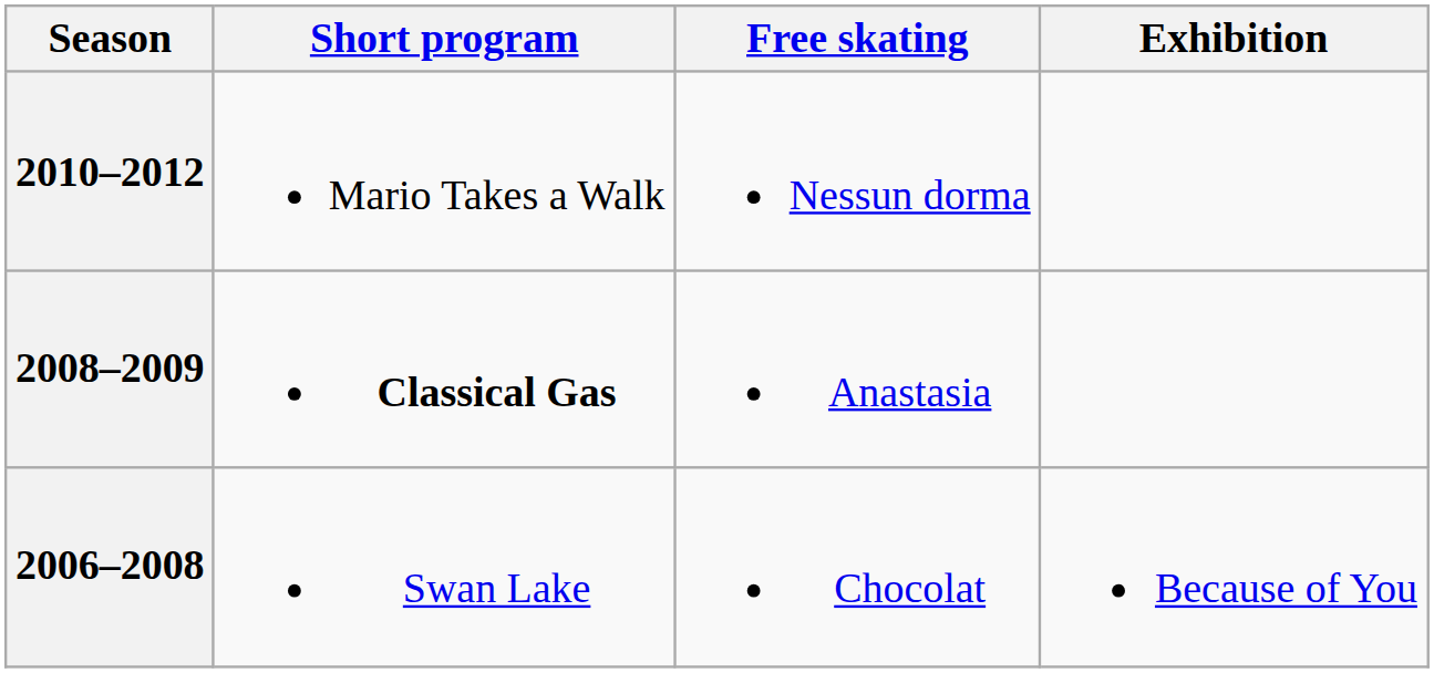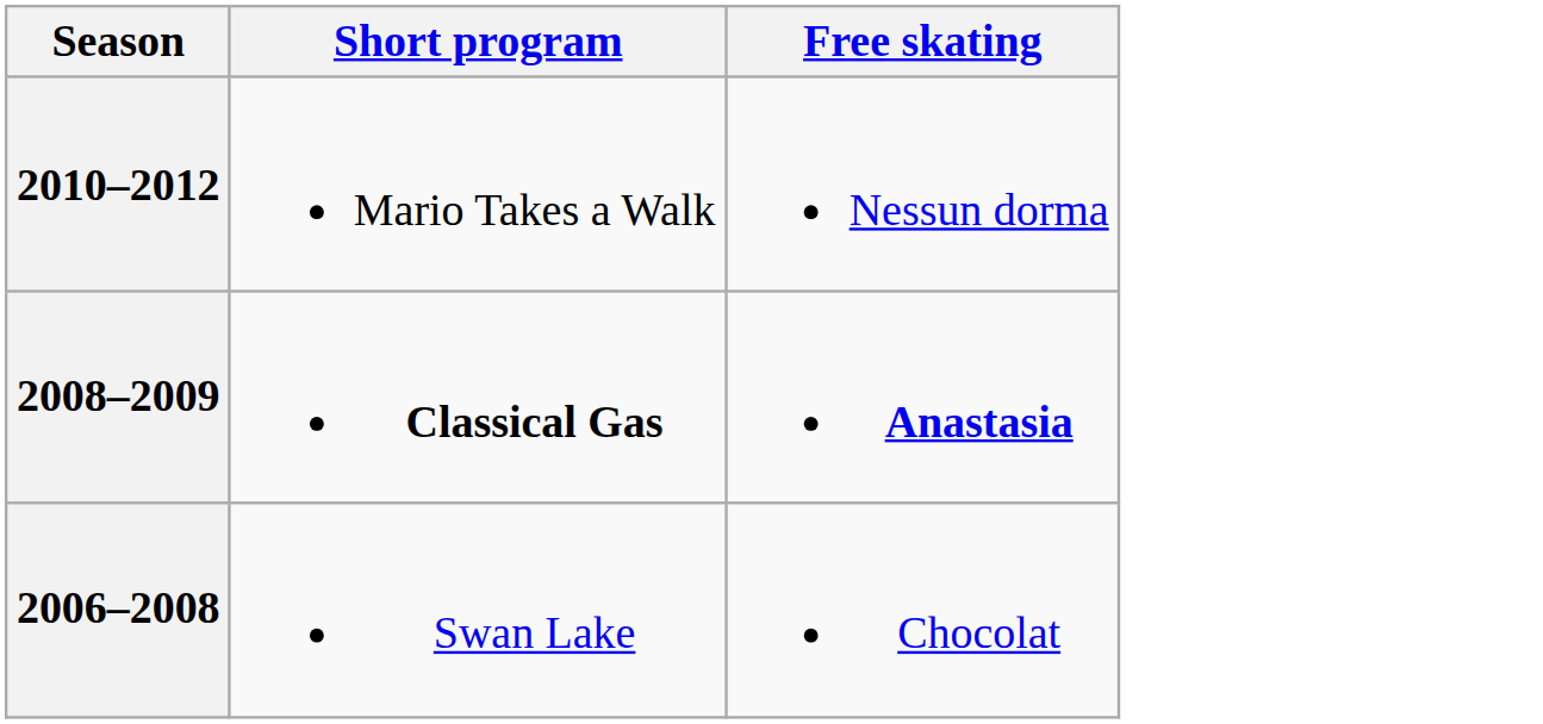 <table class=wikitable style=text-align:center>
 <tr>
 <th>Season</th>
 <th><a href='#'>Short program</a></th>
 <th><a href='#'>Free skating</a></th>
-<th>Exhibition</th>
 </tr>
 <tr>
 <th>2010–2012 <br> </th>
 <td><br><ul><li>Mario Takes a Walk <br></li></ul></td>
 <td><br><ul><li><a href='#'>Nessun dorma</a> <br></li></ul></td>
-<td></td>
 </tr>
 <tr>
 <th>2008–2009 <br> </th>
 <td><strong><br><ul><li>Classical Gas <br></li></ul></strong></td>
-<td><br><ul><li><a href='#'>Anastasia</a> <br></li></ul></td>
-<td></td>
+<td><strong><br><ul><li><a href='#'>Anastasia</a> <br></li></ul></strong></td>
 </tr>
 <tr>
 <th>2006–2008</th>
 <td><br><ul><li><a href='#'>Swan Lake</a> <br></li></ul></td>
 <td><br><ul><li><a href='#'>Chocolat</a> <br></li></ul></td>
-<td><br><ul><li><a href='#'>Because of You</a> <br></li></ul></td>
 </tr>
 </table>
